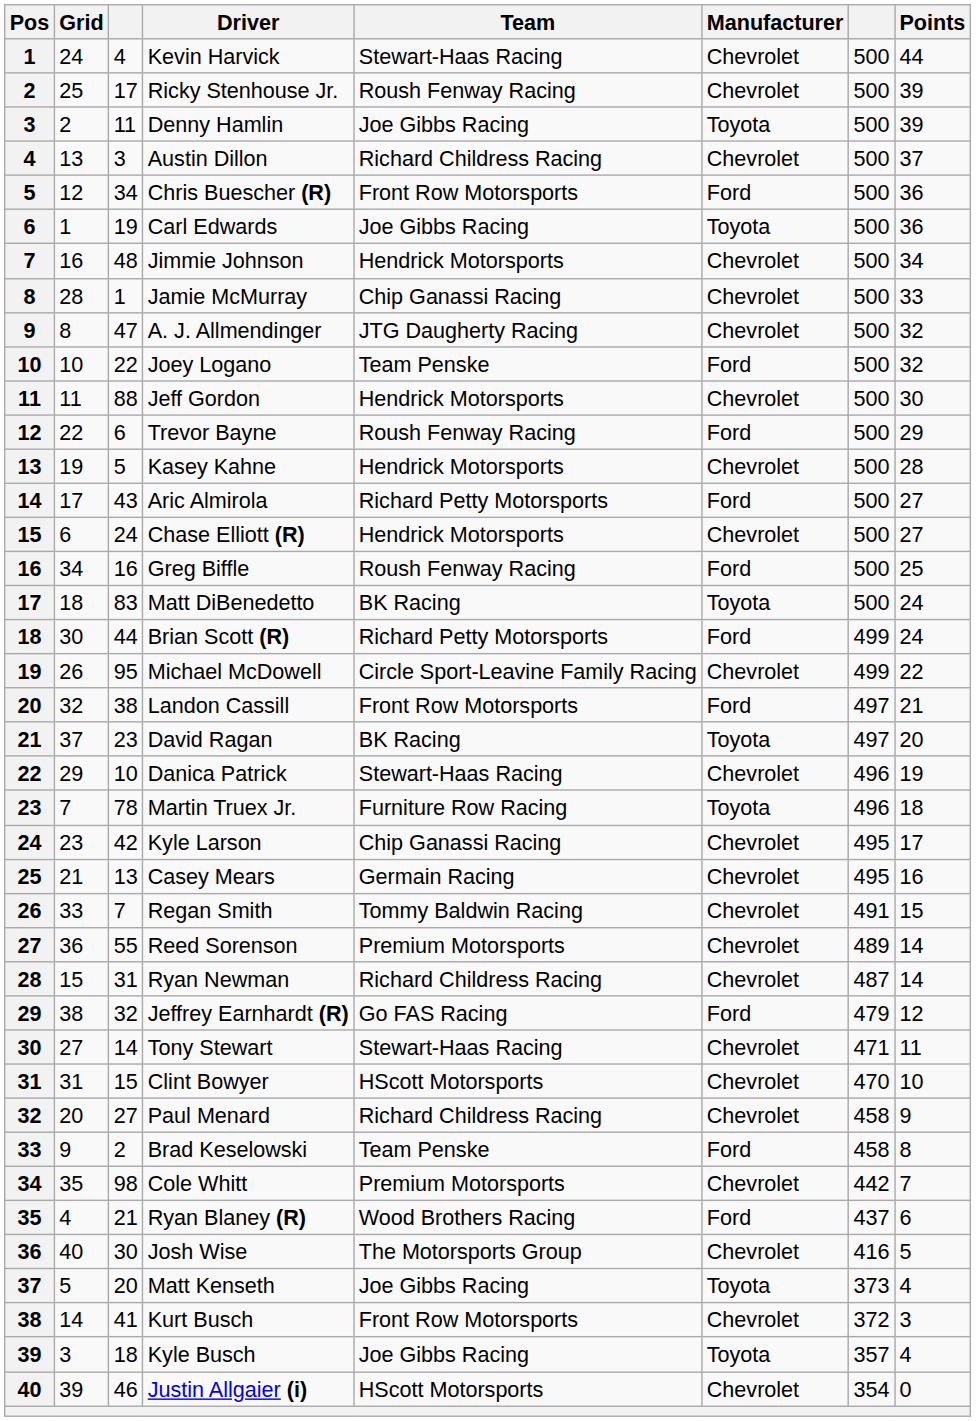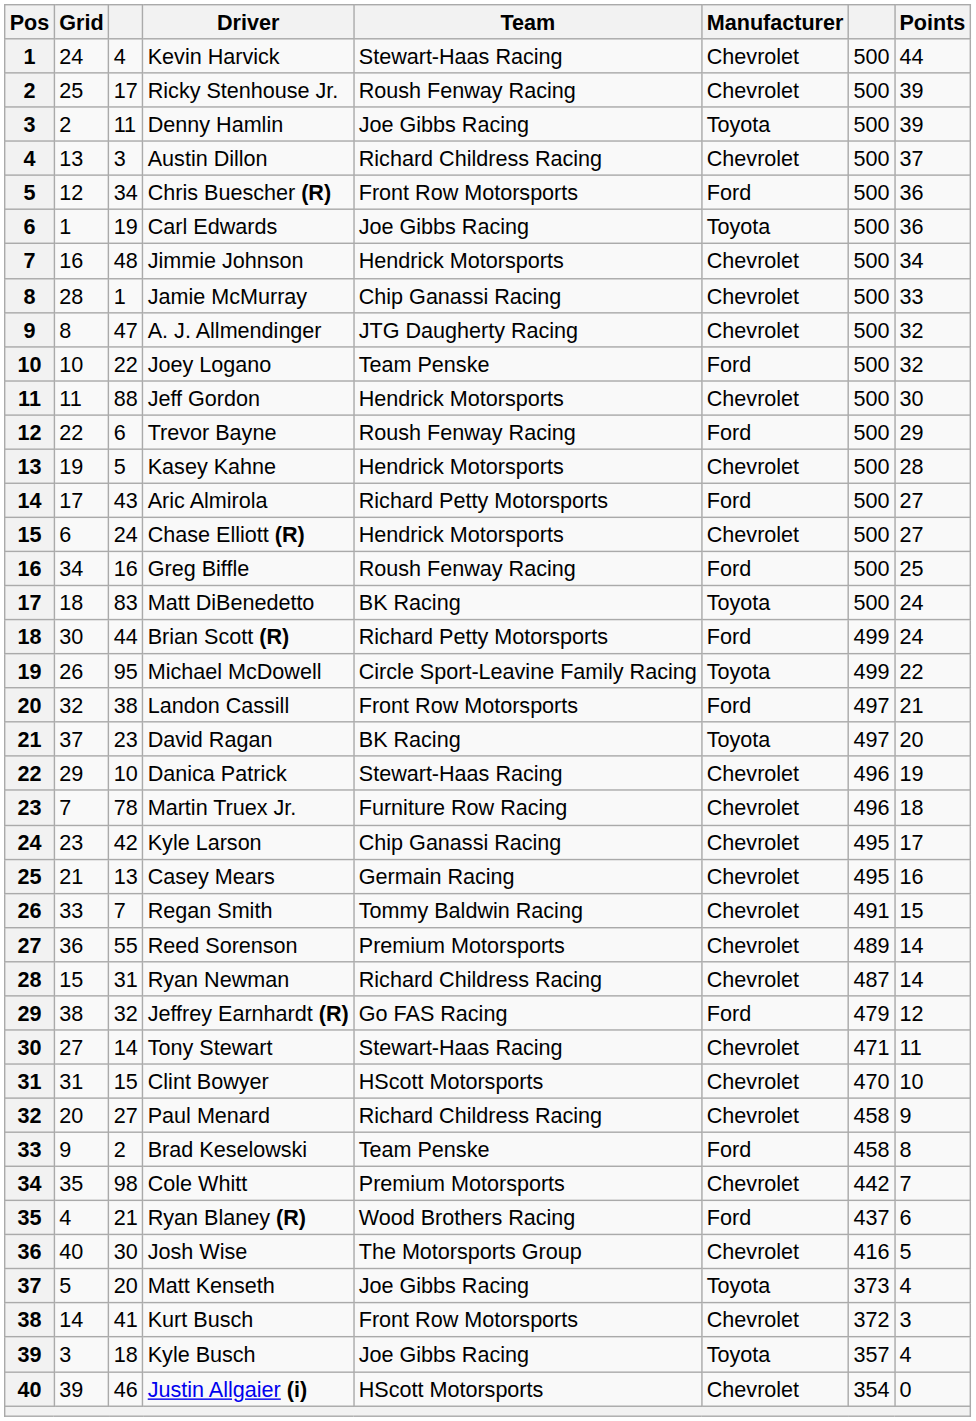 <table class="wikitable" style="font-size:95%">
 <tr>
 <th>Pos</th>
 <th>Grid</th>
 <th></th>
 <th>Driver</th>
 <th>Team</th>
 <th>Manufacturer</th>
 <th></th>
 <th>Points</th>
 </tr>
 <tr>
 <th scope="row">1</th>
 <td>24</td>
 <td>4</td>
 <td>Kevin Harvick</td>
 <td>Stewart-Haas Racing</td>
 <td>Chevrolet</td>
 <td>500</td>
 <td>44</td>
 </tr>
 <tr>
 <th scope="row">2</th>
 <td>25</td>
 <td>17</td>
 <td>Ricky Stenhouse Jr.</td>
 <td>Roush Fenway Racing</td>
 <td>Chevrolet</td>
 <td>500</td>
 <td>39</td>
 </tr>
 <tr>
 <th scope="row">3</th>
 <td>2</td>
 <td>11</td>
 <td>Denny Hamlin</td>
 <td>Joe Gibbs Racing</td>
 <td>Toyota</td>
 <td>500</td>
 <td>39</td>
 </tr>
 <tr>
 <th scope="row">4</th>
 <td>13</td>
 <td>3</td>
 <td>Austin Dillon</td>
 <td>Richard Childress Racing</td>
 <td>Chevrolet</td>
 <td>500</td>
 <td>37</td>
 </tr>
 <tr>
 <th scope="row">5</th>
 <td>12</td>
 <td>34</td>
 <td>Chris Buescher <strong>(R)</strong></td>
 <td>Front Row Motorsports</td>
 <td>Ford</td>
 <td>500</td>
 <td>36</td>
 </tr>
 <tr>
 <th scope="row">6</th>
 <td>1</td>
 <td>19</td>
 <td>Carl Edwards</td>
 <td>Joe Gibbs Racing</td>
 <td>Toyota</td>
 <td>500</td>
 <td>36</td>
 </tr>
 <tr>
 <th scope="row">7</th>
 <td>16</td>
 <td>48</td>
 <td>Jimmie Johnson</td>
 <td>Hendrick Motorsports</td>
 <td>Chevrolet</td>
 <td>500</td>
 <td>34</td>
 </tr>
 <tr>
 <th scope="row">8</th>
 <td>28</td>
 <td>1</td>
 <td>Jamie McMurray</td>
 <td>Chip Ganassi Racing</td>
 <td>Chevrolet</td>
 <td>500</td>
 <td>33</td>
 </tr>
 <tr>
 <th scope="row">9</th>
 <td>8</td>
 <td>47</td>
 <td>A. J. Allmendinger</td>
 <td>JTG Daugherty Racing</td>
 <td>Chevrolet</td>
 <td>500</td>
 <td>32</td>
 </tr>
 <tr>
 <th scope="row">10</th>
 <td>10</td>
 <td>22</td>
 <td>Joey Logano</td>
 <td>Team Penske</td>
 <td>Ford</td>
 <td>500</td>
 <td>32</td>
 </tr>
 <tr>
 <th scope="row">11</th>
 <td>11</td>
 <td>88</td>
 <td>Jeff Gordon</td>
 <td>Hendrick Motorsports</td>
 <td>Chevrolet</td>
 <td>500</td>
 <td>30</td>
 </tr>
 <tr>
 <th scope="row">12</th>
 <td>22</td>
 <td>6</td>
 <td>Trevor Bayne</td>
 <td>Roush Fenway Racing</td>
 <td>Ford</td>
 <td>500</td>
 <td>29</td>
 </tr>
 <tr>
 <th scope="row">13</th>
 <td>19</td>
 <td>5</td>
 <td>Kasey Kahne</td>
 <td>Hendrick Motorsports</td>
 <td>Chevrolet</td>
 <td>500</td>
 <td>28</td>
 </tr>
 <tr>
 <th scope="row">14</th>
 <td>17</td>
 <td>43</td>
 <td>Aric Almirola</td>
 <td>Richard Petty Motorsports</td>
 <td>Ford</td>
 <td>500</td>
 <td>27</td>
 </tr>
 <tr>
 <th scope="row">15</th>
 <td>6</td>
 <td>24</td>
 <td>Chase Elliott <strong>(R)</strong></td>
 <td>Hendrick Motorsports</td>
 <td>Chevrolet</td>
 <td>500</td>
 <td>27</td>
 </tr>
 <tr>
 <th scope="row">16</th>
 <td>34</td>
 <td>16</td>
 <td>Greg Biffle</td>
 <td>Roush Fenway Racing</td>
 <td>Ford</td>
 <td>500</td>
 <td>25</td>
 </tr>
 <tr>
 <th scope="row">17</th>
 <td>18</td>
 <td>83</td>
 <td>Matt DiBenedetto</td>
 <td>BK Racing</td>
 <td>Toyota</td>
 <td>500</td>
 <td>24</td>
 </tr>
 <tr>
 <th scope="row">18</th>
 <td>30</td>
 <td>44</td>
 <td>Brian Scott <strong>(R)</strong></td>
 <td>Richard Petty Motorsports</td>
 <td>Ford</td>
 <td>499</td>
 <td>24</td>
 </tr>
 <tr>
 <th scope="row">19</th>
 <td>26</td>
 <td>95</td>
 <td>Michael McDowell</td>
 <td>Circle Sport-Leavine Family Racing</td>
-<td>Chevrolet</td>
+<td>Toyota</td>
 <td>499</td>
 <td>22</td>
 </tr>
 <tr>
 <th scope="row">20</th>
 <td>32</td>
 <td>38</td>
 <td>Landon Cassill</td>
 <td>Front Row Motorsports</td>
 <td>Ford</td>
 <td>497</td>
 <td>21</td>
 </tr>
 <tr>
 <th scope="row">21</th>
 <td>37</td>
 <td>23</td>
 <td>David Ragan</td>
 <td>BK Racing</td>
 <td>Toyota</td>
 <td>497</td>
 <td>20</td>
 </tr>
 <tr>
 <th scope="row">22</th>
 <td>29</td>
 <td>10</td>
 <td>Danica Patrick</td>
 <td>Stewart-Haas Racing</td>
 <td>Chevrolet</td>
 <td>496</td>
 <td>19</td>
 </tr>
 <tr>
 <th scope="row">23</th>
 <td>7</td>
 <td>78</td>
 <td>Martin Truex Jr.</td>
 <td>Furniture Row Racing</td>
-<td>Toyota</td>
+<td>Chevrolet</td>
 <td>496</td>
 <td>18</td>
 </tr>
 <tr>
 <th scope="row">24</th>
 <td>23</td>
 <td>42</td>
 <td>Kyle Larson</td>
 <td>Chip Ganassi Racing</td>
 <td>Chevrolet</td>
 <td>495</td>
 <td>17</td>
 </tr>
 <tr>
 <th scope="row">25</th>
 <td>21</td>
 <td>13</td>
 <td>Casey Mears</td>
 <td>Germain Racing</td>
 <td>Chevrolet</td>
 <td>495</td>
 <td>16</td>
 </tr>
 <tr>
 <th scope="row">26</th>
 <td>33</td>
 <td>7</td>
 <td>Regan Smith</td>
 <td>Tommy Baldwin Racing</td>
 <td>Chevrolet</td>
 <td>491</td>
 <td>15</td>
 </tr>
 <tr>
 <th scope="row">27</th>
 <td>36</td>
 <td>55</td>
 <td>Reed Sorenson</td>
 <td>Premium Motorsports</td>
 <td>Chevrolet</td>
 <td>489</td>
 <td>14</td>
 </tr>
 <tr>
 <th scope="row">28</th>
 <td>15</td>
 <td>31</td>
 <td>Ryan Newman</td>
 <td>Richard Childress Racing</td>
 <td>Chevrolet</td>
 <td>487</td>
 <td>14</td>
 </tr>
 <tr>
 <th scope="row">29</th>
 <td>38</td>
 <td>32</td>
 <td>Jeffrey Earnhardt <strong>(R)</strong></td>
 <td>Go FAS Racing</td>
 <td>Ford</td>
 <td>479</td>
 <td>12</td>
 </tr>
 <tr>
 <th scope="row">30</th>
 <td>27</td>
 <td>14</td>
 <td>Tony Stewart</td>
 <td>Stewart-Haas Racing</td>
 <td>Chevrolet</td>
 <td>471</td>
 <td>11</td>
 </tr>
 <tr>
 <th scope="row">31</th>
 <td>31</td>
 <td>15</td>
 <td>Clint Bowyer</td>
 <td>HScott Motorsports</td>
 <td>Chevrolet</td>
 <td>470</td>
 <td>10</td>
 </tr>
 <tr>
 <th scope="row">32</th>
 <td>20</td>
 <td>27</td>
 <td>Paul Menard</td>
 <td>Richard Childress Racing</td>
 <td>Chevrolet</td>
 <td>458</td>
 <td>9</td>
 </tr>
 <tr>
 <th scope="row">33</th>
 <td>9</td>
 <td>2</td>
 <td>Brad Keselowski</td>
 <td>Team Penske</td>
 <td>Ford</td>
 <td>458</td>
 <td>8</td>
 </tr>
 <tr>
 <th scope="row">34</th>
 <td>35</td>
 <td>98</td>
 <td>Cole Whitt</td>
 <td>Premium Motorsports</td>
 <td>Chevrolet</td>
 <td>442</td>
 <td>7</td>
 </tr>
 <tr>
 <th scope="row">35</th>
 <td>4</td>
 <td>21</td>
 <td>Ryan Blaney <strong>(R)</strong></td>
 <td>Wood Brothers Racing</td>
 <td>Ford</td>
 <td>437</td>
 <td>6</td>
 </tr>
 <tr>
 <th scope="row">36</th>
 <td>40</td>
 <td>30</td>
 <td>Josh Wise</td>
 <td>The Motorsports Group</td>
 <td>Chevrolet</td>
 <td>416</td>
 <td>5</td>
 </tr>
 <tr>
 <th scope="row">37</th>
 <td>5</td>
 <td>20</td>
 <td>Matt Kenseth</td>
 <td>Joe Gibbs Racing</td>
 <td>Toyota</td>
 <td>373</td>
 <td>4</td>
 </tr>
 <tr>
 <th scope="row">38</th>
 <td>14</td>
 <td>41</td>
 <td>Kurt Busch</td>
 <td>Front Row Motorsports</td>
 <td>Chevrolet</td>
 <td>372</td>
 <td>3</td>
 </tr>
 <tr>
 <th scope="row">39</th>
 <td>3</td>
 <td>18</td>
 <td>Kyle Busch</td>
 <td>Joe Gibbs Racing</td>
 <td>Toyota</td>
 <td>357</td>
 <td>4</td>
 </tr>
 <tr>
 <th scope="row">40</th>
 <td>39</td>
 <td>46</td>
 <td><a href='#'>Justin Allgaier</a> <strong>(i)</strong></td>
 <td>HScott Motorsports</td>
 <td>Chevrolet</td>
 <td>354</td>
 <td>0</td>
 </tr>
 <tr class="sortbottom">
 <th colspan="8"></th>
 </tr>
 </table>
